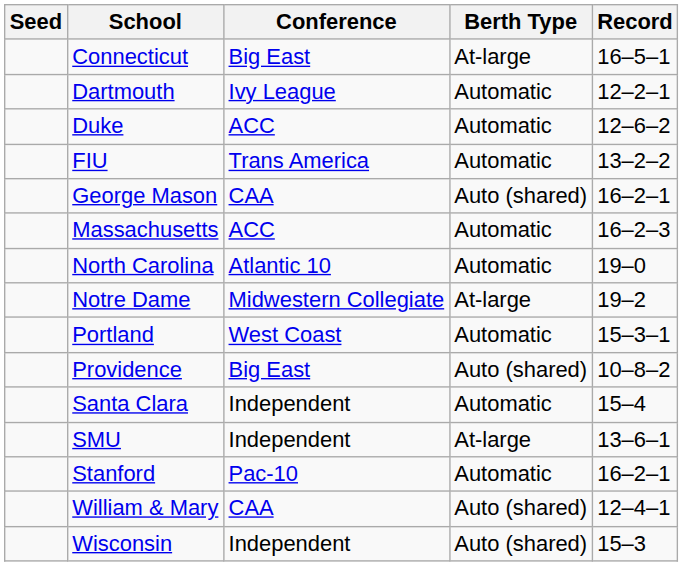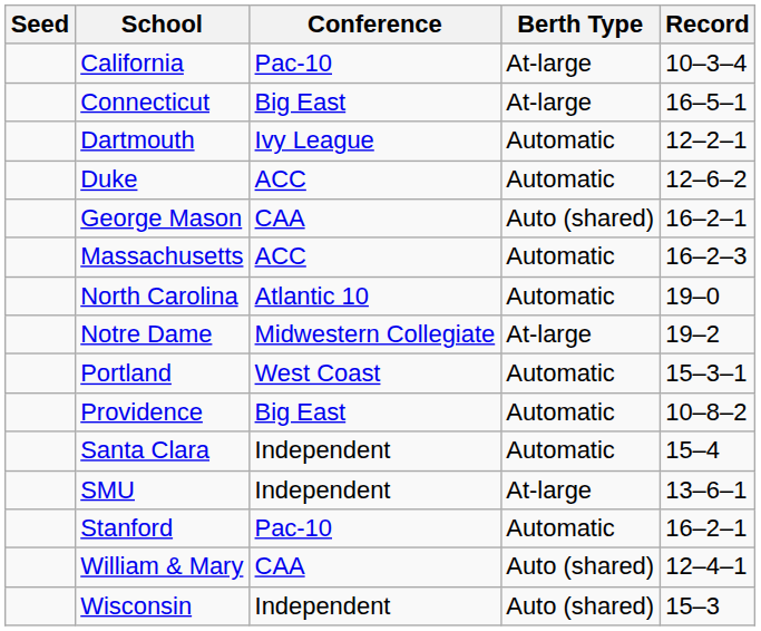 <table class="wikitable sortable">
 <tr>
 <th>Seed</th>
 <th>School</th>
 <th>Conference</th>
 <th>Berth Type</th>
 <th>Record</th>
+</tr>
+<tr>
+<td></td>
+<td><a href='#'>California</a></td>
+<td><a href='#'>Pac-10</a></td>
+<td>At-large</td>
+<td>10–3–4</td>
 </tr>
 <tr>
 <td></td>
 <td><a href='#'>Connecticut</a></td>
 <td><a href='#'>Big East</a></td>
 <td>At-large</td>
 <td>16–5–1</td>
 </tr>
 <tr>
 <td></td>
 <td><a href='#'>Dartmouth</a></td>
 <td><a href='#'>Ivy League</a></td>
 <td>Automatic</td>
 <td>12–2–1</td>
 </tr>
 <tr>
 <td></td>
 <td><a href='#'>Duke</a></td>
 <td><a href='#'>ACC</a></td>
 <td>Automatic</td>
 <td>12–6–2</td>
-</tr>
-<tr>
-<td></td>
-<td><a href='#'>FIU</a></td>
-<td><a href='#'>Trans America</a></td>
-<td>Automatic</td>
-<td>13–2–2</td>
 </tr>
 <tr>
 <td></td>
 <td><a href='#'>George Mason</a></td>
 <td><a href='#'>CAA</a></td>
 <td>Auto (shared)</td>
 <td>16–2–1</td>
 </tr>
 <tr>
 <td></td>
 <td><a href='#'>Massachusetts</a></td>
 <td><a href='#'>ACC</a></td>
 <td>Automatic</td>
 <td>16–2–3</td>
 </tr>
 <tr>
 <td></td>
 <td><a href='#'>North Carolina</a></td>
 <td><a href='#'>Atlantic 10</a></td>
 <td>Automatic</td>
 <td>19–0</td>
 </tr>
 <tr>
 <td></td>
 <td><a href='#'>Notre Dame</a></td>
 <td><a href='#'>Midwestern Collegiate</a></td>
 <td>At-large</td>
 <td>19–2</td>
 </tr>
 <tr>
 <td></td>
 <td><a href='#'>Portland</a></td>
 <td><a href='#'>West Coast</a></td>
 <td>Automatic</td>
 <td>15–3–1</td>
 </tr>
 <tr>
 <td></td>
 <td><a href='#'>Providence</a></td>
 <td><a href='#'>Big East</a></td>
-<td>Auto (shared)</td>
+<td>Automatic</td>
 <td>10–8–2</td>
 </tr>
 <tr>
 <td></td>
 <td><a href='#'>Santa Clara</a></td>
 <td>Independent</td>
 <td>Automatic</td>
 <td>15–4</td>
 </tr>
 <tr>
 <td></td>
 <td><a href='#'>SMU</a></td>
 <td>Independent</td>
 <td>At-large</td>
 <td>13–6–1</td>
 </tr>
 <tr>
 <td></td>
 <td><a href='#'>Stanford</a></td>
 <td><a href='#'>Pac-10</a></td>
 <td>Automatic</td>
 <td>16–2–1</td>
 </tr>
 <tr>
 <td></td>
 <td><a href='#'>William & Mary</a></td>
 <td><a href='#'>CAA</a></td>
 <td>Auto (shared)</td>
 <td>12–4–1</td>
 </tr>
 <tr>
 <td></td>
 <td><a href='#'>Wisconsin</a></td>
 <td>Independent</td>
 <td>Auto (shared)</td>
 <td>15–3</td>
 </tr>
 </table>
